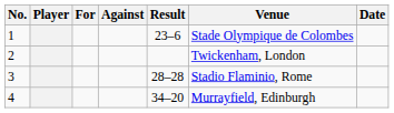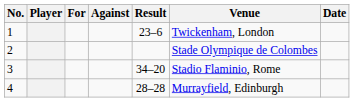 <table class="wikitable plainrowheaders sortable">
 <tr>
 <th scope=col>No.</th>
 <th scope=col>Player</th>
 <th scope=col>For</th>
 <th scope=col>Against</th>
 <th scope=col>Result</th>
 <th scope=col>Venue</th>
 <th scope=col>Date</th>
 </tr>
 <tr>
 <td>1</td>
 <th scope=row></th>
 <td></td>
 <td></td>
 <td align=center>23–6</td>
-<td><a href='#'>Stade Olympique de Colombes</a></td>
+<td><a href='#'>Twickenham</a>, London</td>
 <td></td>
 </tr>
 <tr>
 <td>2</td>
 <th scope=row></th>
 <td></td>
 <td></td>
 <td align=center></td>
-<td><a href='#'>Twickenham</a>, London</td>
+<td><a href='#'>Stade Olympique de Colombes</a></td>
 <td></td>
 </tr>
 <tr>
 <td>3</td>
 <th scope=row></th>
 <td></td>
 <td></td>
-<td align=center>28–28</td>
+<td align=center>34–20</td>
 <td><a href='#'>Stadio Flaminio</a>, Rome</td>
 <td></td>
 </tr>
 <tr>
 <td>4</td>
 <th scope=row></th>
 <td></td>
 <td></td>
-<td align=center>34–20</td>
+<td align=center>28–28</td>
 <td><a href='#'>Murrayfield</a>, Edinburgh</td>
 <td></td>
 </tr>
 </table>
